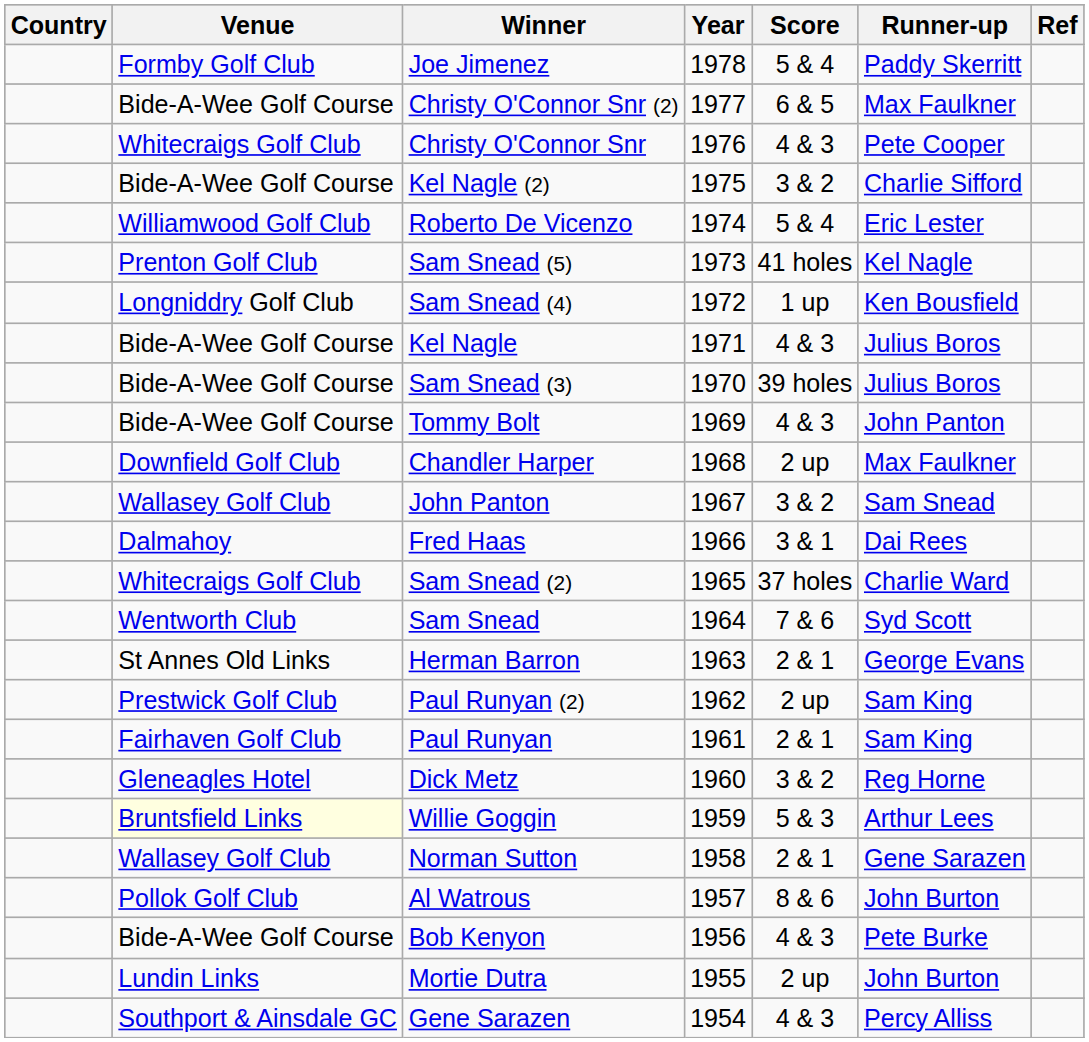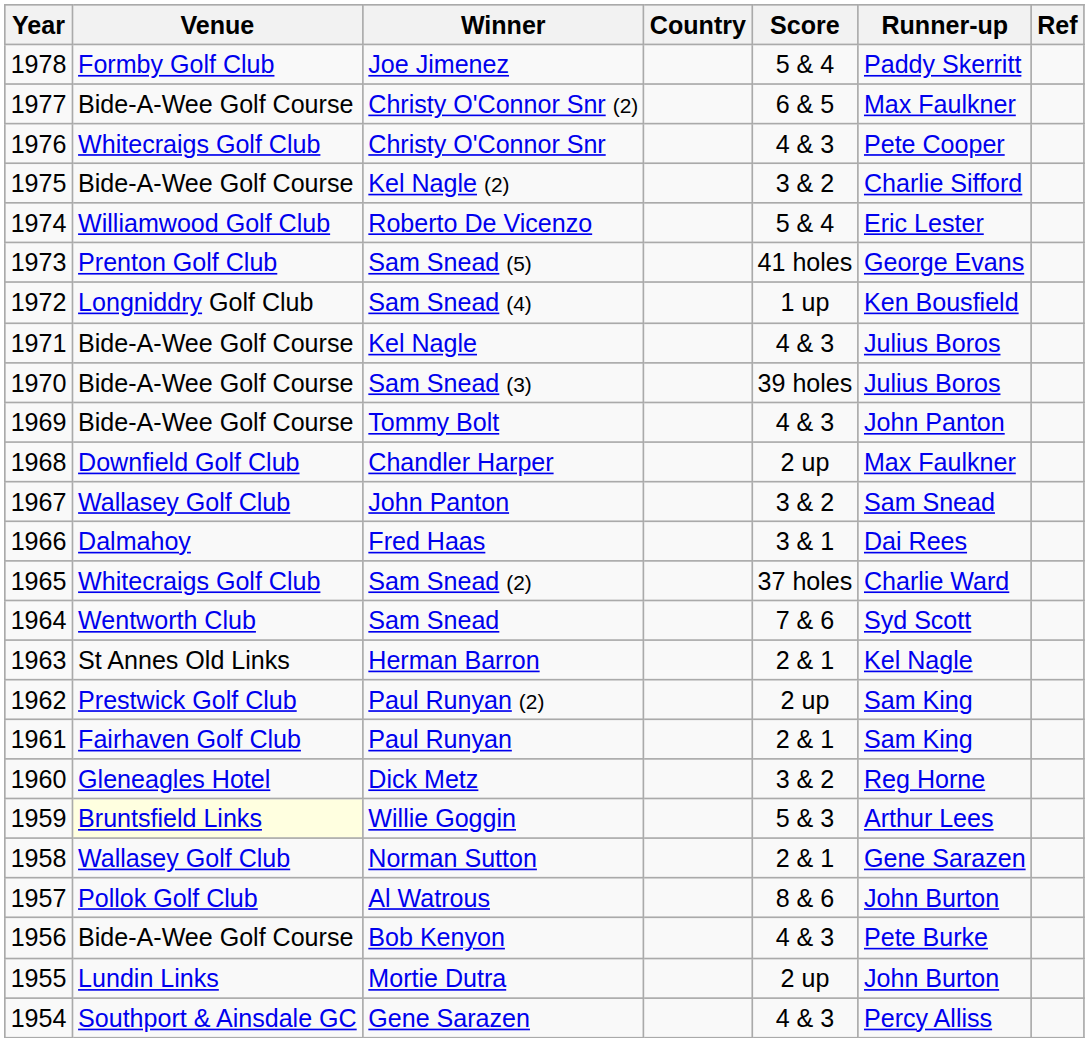 <table class="wikitable" style="font-size: 95%;">
 <tr>
-<th>Country</th>
+<th>Year</th>
 <th>Venue</th>
 <th>Winner</th>
-<th>Year</th>
+<th>Country</th>
 <th>Score</th>
 <th>Runner-up</th>
 <th>Ref</th>
 </tr>
 <tr>
-<td></td>
+<td>1978</td>
 <td><a href='#'>Formby Golf Club</a></td>
 <td><a href='#'>Joe Jimenez</a></td>
-<td>1978</td>
+<td></td>
 <td align=center>5 & 4</td>
 <td> <a href='#'>Paddy Skerritt</a></td>
 <td></td>
 </tr>
 <tr>
-<td></td>
+<td>1977</td>
 <td>Bide-A-Wee Golf Course</td>
 <td><a href='#'>Christy O'Connor Snr</a> <small>(2)</small></td>
-<td>1977</td>
+<td></td>
 <td align=center>6 & 5</td>
 <td> <a href='#'>Max Faulkner</a></td>
 <td></td>
 </tr>
 <tr>
-<td></td>
+<td>1976</td>
 <td><a href='#'>Whitecraigs Golf Club</a></td>
 <td><a href='#'>Christy O'Connor Snr</a></td>
-<td>1976</td>
+<td></td>
 <td align=center>4 & 3</td>
 <td> <a href='#'>Pete Cooper</a></td>
 <td></td>
 </tr>
 <tr>
-<td></td>
+<td>1975</td>
 <td>Bide-A-Wee Golf Course</td>
 <td><a href='#'>Kel Nagle</a> <small>(2)</small></td>
-<td>1975</td>
+<td></td>
 <td align=center>3 & 2</td>
 <td> <a href='#'>Charlie Sifford</a></td>
 <td></td>
 </tr>
 <tr>
-<td></td>
+<td>1974</td>
 <td><a href='#'>Williamwood Golf Club</a></td>
 <td><a href='#'>Roberto De Vicenzo</a></td>
-<td>1974</td>
+<td></td>
 <td align=center>5 & 4</td>
 <td> <a href='#'>Eric Lester</a></td>
 <td></td>
 </tr>
 <tr>
-<td></td>
+<td>1973</td>
 <td><a href='#'>Prenton Golf Club</a></td>
 <td><a href='#'>Sam Snead</a> <small>(5)</small></td>
-<td>1973</td>
+<td></td>
 <td align=center>41 holes</td>
-<td> <a href='#'>Kel Nagle</a></td>
+<td> <a href='#'>George Evans</a></td>
 <td></td>
 </tr>
 <tr>
-<td></td>
+<td>1972</td>
 <td><a href='#'>Longniddry</a> Golf Club</td>
 <td><a href='#'>Sam Snead</a> <small>(4)</small></td>
-<td>1972</td>
+<td></td>
 <td align=center>1 up</td>
 <td> <a href='#'>Ken Bousfield</a></td>
 <td></td>
 </tr>
 <tr>
-<td></td>
+<td>1971</td>
 <td>Bide-A-Wee Golf Course</td>
 <td><a href='#'>Kel Nagle</a></td>
-<td>1971</td>
+<td></td>
 <td align=center>4 & 3</td>
 <td> <a href='#'>Julius Boros</a></td>
 <td></td>
 </tr>
 <tr>
-<td></td>
+<td>1970</td>
 <td>Bide-A-Wee Golf Course</td>
 <td><a href='#'>Sam Snead</a> <small>(3)</small></td>
-<td>1970</td>
+<td></td>
 <td align=center>39 holes</td>
 <td> <a href='#'>Julius Boros</a></td>
 <td></td>
 </tr>
 <tr>
-<td></td>
+<td>1969</td>
 <td>Bide-A-Wee Golf Course</td>
 <td><a href='#'>Tommy Bolt</a></td>
-<td>1969</td>
+<td></td>
 <td align=center>4 & 3</td>
 <td> <a href='#'>John Panton</a></td>
 <td></td>
 </tr>
 <tr>
-<td></td>
+<td>1968</td>
 <td><a href='#'>Downfield Golf Club</a></td>
 <td><a href='#'>Chandler Harper</a></td>
-<td>1968</td>
+<td></td>
 <td align=center>2 up</td>
 <td> <a href='#'>Max Faulkner</a></td>
 <td></td>
 </tr>
 <tr>
-<td></td>
+<td>1967</td>
 <td><a href='#'>Wallasey Golf Club</a></td>
 <td><a href='#'>John Panton</a></td>
-<td>1967</td>
+<td></td>
 <td align=center>3 & 2</td>
 <td> <a href='#'>Sam Snead</a></td>
 <td></td>
 </tr>
 <tr>
-<td></td>
+<td>1966</td>
 <td><a href='#'>Dalmahoy</a></td>
 <td><a href='#'>Fred Haas</a></td>
-<td>1966</td>
+<td></td>
 <td align=center>3 & 1</td>
 <td> <a href='#'>Dai Rees</a></td>
 <td></td>
 </tr>
 <tr>
-<td></td>
+<td>1965</td>
 <td><a href='#'>Whitecraigs Golf Club</a></td>
 <td><a href='#'>Sam Snead</a> <small>(2)</small></td>
-<td>1965</td>
+<td></td>
 <td align=center>37 holes</td>
 <td> <a href='#'>Charlie Ward</a></td>
 <td></td>
 </tr>
 <tr>
-<td></td>
+<td>1964</td>
 <td><a href='#'>Wentworth Club</a></td>
 <td><a href='#'>Sam Snead</a></td>
-<td>1964</td>
+<td></td>
 <td align=center>7 & 6</td>
 <td> <a href='#'>Syd Scott</a></td>
 <td></td>
 </tr>
 <tr>
-<td></td>
+<td>1963</td>
 <td>St Annes Old Links</td>
 <td><a href='#'>Herman Barron</a></td>
-<td>1963</td>
+<td></td>
 <td align=center>2 & 1</td>
-<td> <a href='#'>George Evans</a></td>
+<td> <a href='#'>Kel Nagle</a></td>
 <td></td>
 </tr>
 <tr>
-<td></td>
+<td>1962</td>
 <td><a href='#'>Prestwick Golf Club</a></td>
 <td><a href='#'>Paul Runyan</a> <small>(2)</small></td>
-<td>1962</td>
+<td></td>
 <td align=center>2 up</td>
 <td> <a href='#'>Sam King</a></td>
 <td></td>
 </tr>
 <tr>
-<td></td>
+<td>1961</td>
 <td><a href='#'>Fairhaven Golf Club</a></td>
 <td><a href='#'>Paul Runyan</a></td>
-<td>1961</td>
+<td></td>
 <td align=center>2 & 1</td>
 <td> <a href='#'>Sam King</a></td>
 <td></td>
 </tr>
 <tr>
-<td></td>
+<td>1960</td>
 <td><a href='#'>Gleneagles Hotel</a></td>
 <td><a href='#'>Dick Metz</a></td>
-<td>1960</td>
+<td></td>
 <td align=center>3 & 2</td>
 <td> <a href='#'>Reg Horne</a></td>
 <td></td>
 </tr>
 <tr>
-<td></td>
+<td>1959</td>
 <td style="background: lightyellow;"><a href='#'>Bruntsfield Links</a></td>
 <td><a href='#'>Willie Goggin</a></td>
-<td>1959</td>
+<td></td>
 <td align=center>5 & 3</td>
 <td> <a href='#'>Arthur Lees</a></td>
 <td></td>
 </tr>
 <tr>
-<td></td>
+<td>1958</td>
 <td><a href='#'>Wallasey Golf Club</a></td>
 <td><a href='#'>Norman Sutton</a></td>
-<td>1958</td>
+<td></td>
 <td align=center>2 & 1</td>
 <td> <a href='#'>Gene Sarazen</a></td>
 <td></td>
 </tr>
 <tr>
-<td></td>
+<td>1957</td>
 <td><a href='#'>Pollok Golf Club</a></td>
 <td><a href='#'>Al Watrous</a></td>
-<td>1957</td>
+<td></td>
 <td align=center>8 & 6</td>
 <td> <a href='#'>John Burton</a></td>
 <td></td>
 </tr>
 <tr>
-<td></td>
+<td>1956</td>
 <td>Bide-A-Wee Golf Course</td>
 <td><a href='#'>Bob Kenyon</a></td>
-<td>1956</td>
+<td></td>
 <td align=center>4 & 3</td>
 <td> <a href='#'>Pete Burke</a></td>
 <td></td>
 </tr>
 <tr>
-<td></td>
+<td>1955</td>
 <td><a href='#'>Lundin Links</a></td>
 <td><a href='#'>Mortie Dutra</a></td>
-<td>1955</td>
+<td></td>
 <td align=center>2 up</td>
 <td> <a href='#'>John Burton</a></td>
 <td></td>
 </tr>
 <tr>
-<td></td>
+<td>1954</td>
 <td><a href='#'>Southport & Ainsdale GC</a></td>
 <td><a href='#'>Gene Sarazen</a></td>
-<td>1954</td>
+<td></td>
 <td align=center>4 & 3</td>
 <td> <a href='#'>Percy Alliss</a></td>
 <td></td>
 </tr>
 </table>
